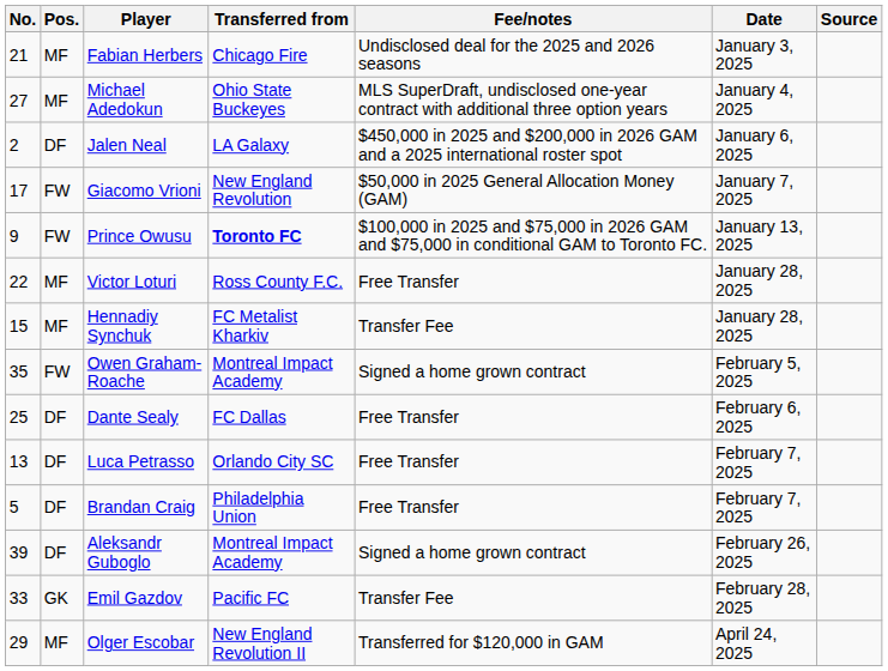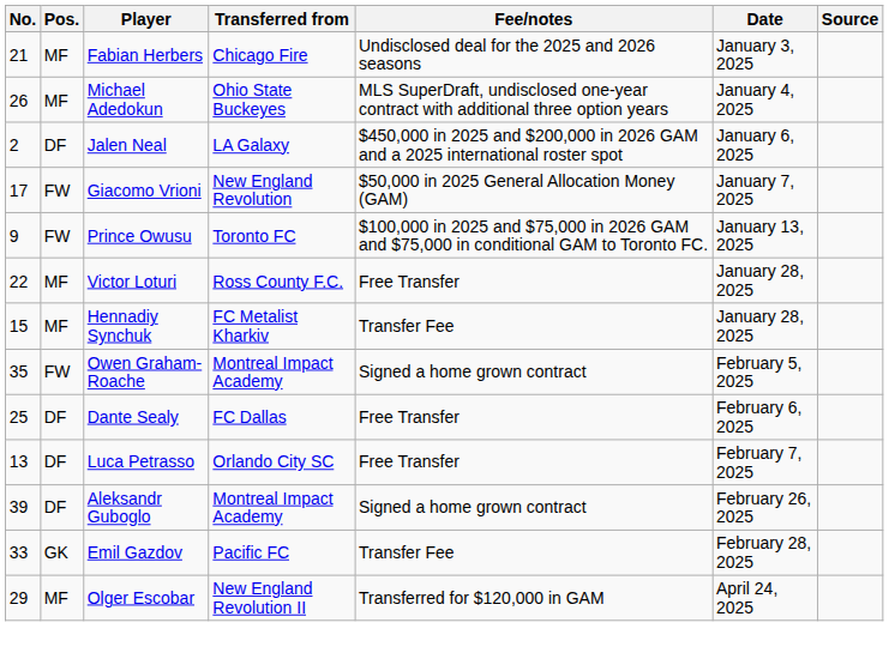 <table class="wikitable sortable" style="width:90%; text-align:center; font-size:95%; text-align:left;">
 <tr>
 <th>No.</th>
 <th>Pos.</th>
 <th>Player</th>
 <th>Transferred from</th>
 <th>Fee/notes</th>
 <th>Date</th>
 <th>Source</th>
 </tr>
 <tr>
 <td>21</td>
 <td>MF</td>
 <td> <a href='#'>Fabian Herbers</a></td>
 <td> <a href='#'>Chicago Fire</a></td>
 <td>Undisclosed deal for the 2025 and 2026 seasons</td>
 <td>January 3, 2025</td>
 <td></td>
 </tr>
 <tr>
-<td>27</td>
+<td>26</td>
 <td>MF</td>
 <td> <a href='#'>Michael Adedokun</a></td>
 <td> <a href='#'>Ohio State Buckeyes</a></td>
 <td>MLS SuperDraft, undisclosed one-year contract with additional three option years</td>
 <td>January 4, 2025</td>
 <td></td>
 </tr>
 <tr>
 <td>2</td>
 <td>DF</td>
 <td> <a href='#'>Jalen Neal</a></td>
 <td> <a href='#'>LA Galaxy</a></td>
 <td>$450,000 in 2025 and $200,000 in 2026 GAM and a 2025 international roster spot</td>
 <td>January 6, 2025</td>
 <td></td>
 </tr>
 <tr>
 <td>17</td>
 <td>FW</td>
 <td> <a href='#'>Giacomo Vrioni</a></td>
 <td> <a href='#'>New England Revolution</a></td>
 <td>$50,000 in 2025 General Allocation Money (GAM)</td>
 <td>January 7, 2025</td>
 <td></td>
 </tr>
 <tr>
 <td>9</td>
 <td>FW</td>
 <td> <a href='#'>Prince Owusu</a></td>
-<td><strong> <a href='#'>Toronto FC</a></strong></td>
+<td> <a href='#'>Toronto FC</a></td>
 <td>$100,000 in 2025 and $75,000 in 2026 GAM and $75,000 in conditional GAM to Toronto FC.</td>
 <td>January 13, 2025</td>
 <td></td>
 </tr>
 <tr>
 <td>22</td>
 <td>MF</td>
 <td> <a href='#'>Victor Loturi</a></td>
 <td> <a href='#'>Ross County F.C.</a></td>
 <td>Free Transfer</td>
 <td>January 28, 2025</td>
 <td></td>
 </tr>
 <tr>
 <td>15</td>
 <td>MF</td>
 <td> <a href='#'>Hennadiy Synchuk</a></td>
 <td> <a href='#'>FC Metalist Kharkiv</a></td>
 <td>Transfer Fee</td>
 <td>January 28, 2025</td>
 <td></td>
 </tr>
 <tr>
 <td>35</td>
 <td>FW</td>
 <td> <a href='#'>Owen Graham-Roache</a></td>
 <td> <a href='#'>Montreal Impact Academy</a></td>
 <td>Signed a home grown contract</td>
 <td>February 5, 2025</td>
 <td></td>
 </tr>
 <tr>
 <td>25</td>
 <td>DF</td>
 <td> <a href='#'>Dante Sealy</a></td>
 <td> <a href='#'>FC Dallas</a></td>
 <td>Free Transfer</td>
 <td>February 6, 2025</td>
 <td></td>
 </tr>
 <tr>
 <td>13</td>
 <td>DF</td>
 <td> <a href='#'>Luca Petrasso</a></td>
 <td> <a href='#'>Orlando City SC</a></td>
 <td>Free Transfer</td>
 <td>February 7, 2025</td>
 <td></td>
 </tr>
 <tr>
-<td>5</td>
-<td>DF</td>
-<td> <a href='#'>Brandan Craig</a></td>
-<td> <a href='#'>Philadelphia Union</a></td>
-<td>Free Transfer</td>
-<td>February 7, 2025</td>
-<td></td>
-</tr>
-<tr>
 <td>39</td>
 <td>DF</td>
 <td> <a href='#'>Aleksandr Guboglo</a></td>
 <td> <a href='#'>Montreal Impact Academy</a></td>
 <td>Signed a home grown contract</td>
 <td>February 26, 2025</td>
 <td></td>
 </tr>
 <tr>
 <td>33</td>
 <td>GK</td>
 <td> <a href='#'>Emil Gazdov</a></td>
 <td> <a href='#'>Pacific FC</a></td>
 <td>Transfer Fee</td>
 <td>February 28, 2025</td>
 <td></td>
 </tr>
 <tr>
 <td>29</td>
 <td>MF</td>
 <td> <a href='#'>Olger Escobar</a></td>
 <td> <a href='#'>New England Revolution II</a></td>
 <td>Transferred for $120,000 in GAM</td>
 <td>April 24, 2025</td>
 <td></td>
 </tr>
 </table>
